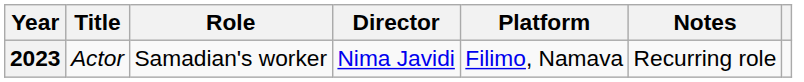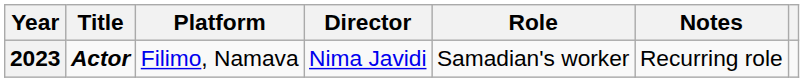 <table class="wikitable plainrowheaders sortable" style="font-size:100%">
 <tr>
 <th scope="col">Year</th>
 <th scope="col">Title</th>
+<th class="unsortable" scope="col">Platform</th>
+<th scope="col">Director</th>
 <th scope="col">Role</th>
-<th scope="col">Director</th>
-<th class="unsortable" scope="col">Platform</th>
 <th>Notes</th>
 <th></th>
 </tr>
 <tr>
 <th scope="row">2023</th>
-<td><em>Actor</em></td>
+<td><strong><em>Actor</em></strong></td>
+<td><a href='#'>Filimo</a>, Namava</td>
+<td><a href='#'>Nima Javidi</a></td>
 <td>Samadian's worker</td>
-<td><a href='#'>Nima Javidi</a></td>
-<td><a href='#'>Filimo</a>, Namava</td>
 <td>Recurring role</td>
 <td></td>
 </tr>
 </table>
